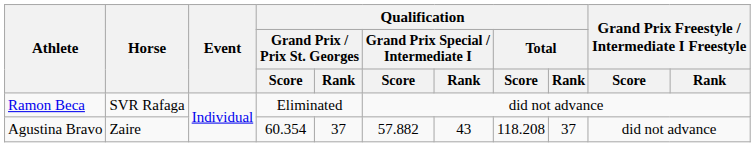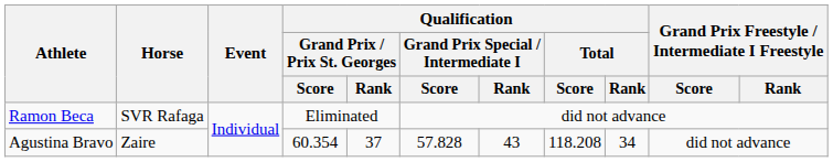 <table class=wikitable style=font-size:90%;text-align:center>
 <tr>
 <th rowspan=3>Athlete</th>
 <th rowspan=3>Horse</th>
 <th rowspan=3>Event</th>
 <th colspan=6>Qualification</th>
 <th colspan=2 rowspan=2>Grand Prix Freestyle /<br>Intermediate I Freestyle</th>
 </tr>
 <tr style=font-size:95%>
 <th colspan=2>Grand Prix /<br>Prix St. Georges</th>
 <th colspan=2>Grand Prix Special /<br>Intermediate I</th>
 <th colspan=2>Total</th>
 </tr>
 <tr style=font-size:95%>
 <th>Score</th>
 <th>Rank</th>
 <th>Score</th>
 <th>Rank</th>
 <th>Score</th>
 <th>Rank</th>
 <th>Score</th>
 <th>Rank</th>
 </tr>
 <tr>
 <td align=left><a href='#'>Ramon Beca</a></td>
 <td align=left>SVR Rafaga</td>
 <td align=left rowspan=2><a href='#'>Individual</a></td>
 <td colspan=2>Eliminated</td>
 <td colspan=6>did not advance</td>
 </tr>
 <tr>
 <td align=left>Agustina Bravo</td>
 <td align=left>Zaire</td>
 <td>60.354</td>
 <td>37</td>
-<td>57.882</td>
+<td>57.828</td>
 <td>43</td>
 <td>118.208</td>
-<td>37</td>
+<td>34</td>
 <td colspan=2>did not advance</td>
 </tr>
 </table>
